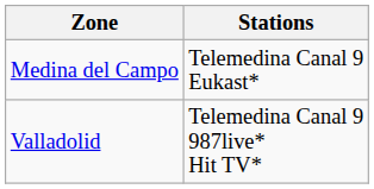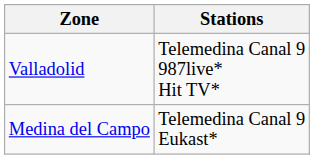 <table class="wikitable">
 <tr>
 <th>Zone</th>
 <th>Stations</th>
 </tr>
 <tr>
+<td><a href='#'>Valladolid</a></td>
+<td>Telemedina Canal 9<br>987live*<br>Hit TV*</td>
+</tr>
+<tr>
 <td><a href='#'>Medina del Campo</a></td>
 <td>Telemedina Canal 9<br>Eukast*</td>
 </tr>
-<tr>
-<td><a href='#'>Valladolid</a></td>
-<td>Telemedina Canal 9<br>987live*<br>Hit TV*</td>
-</tr>
 </table>
